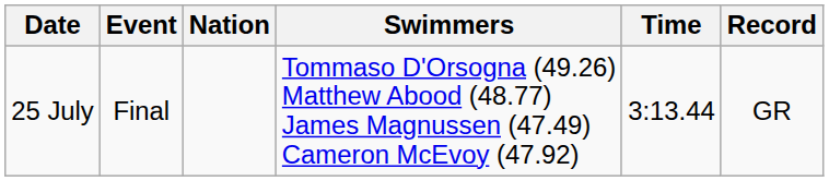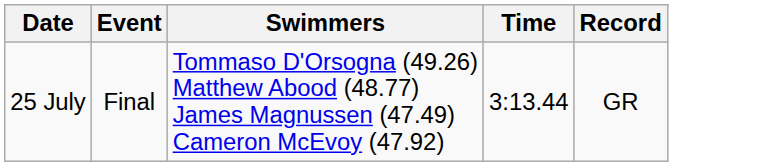 <table class=wikitable style=text-align:center>
 <tr>
 <th>Date</th>
 <th>Event</th>
-<th>Nation</th>
 <th>Swimmers</th>
 <th>Time</th>
 <th>Record</th>
 </tr>
 <tr>
 <td>25 July</td>
 <td>Final</td>
-<td align=left></td>
 <td align=left><a href='#'>Tommaso D'Orsogna</a> (49.26)<br><a href='#'>Matthew Abood</a> (48.77)<br><a href='#'>James Magnussen</a> (47.49)<br><a href='#'>Cameron McEvoy</a> (47.92)</td>
 <td>3:13.44</td>
 <td>GR</td>
 </tr>
 </table>
